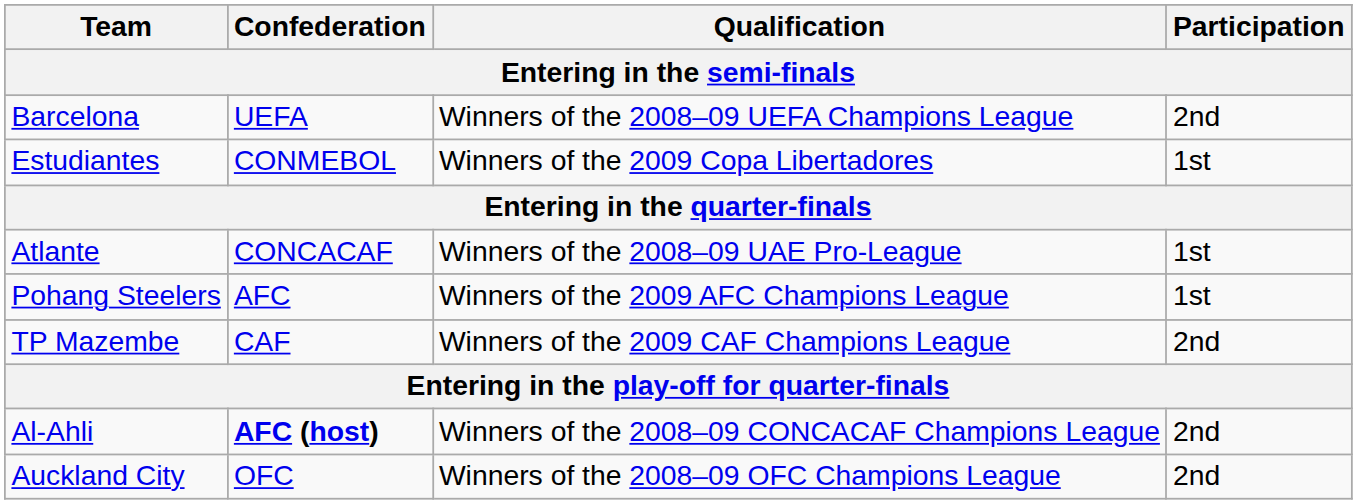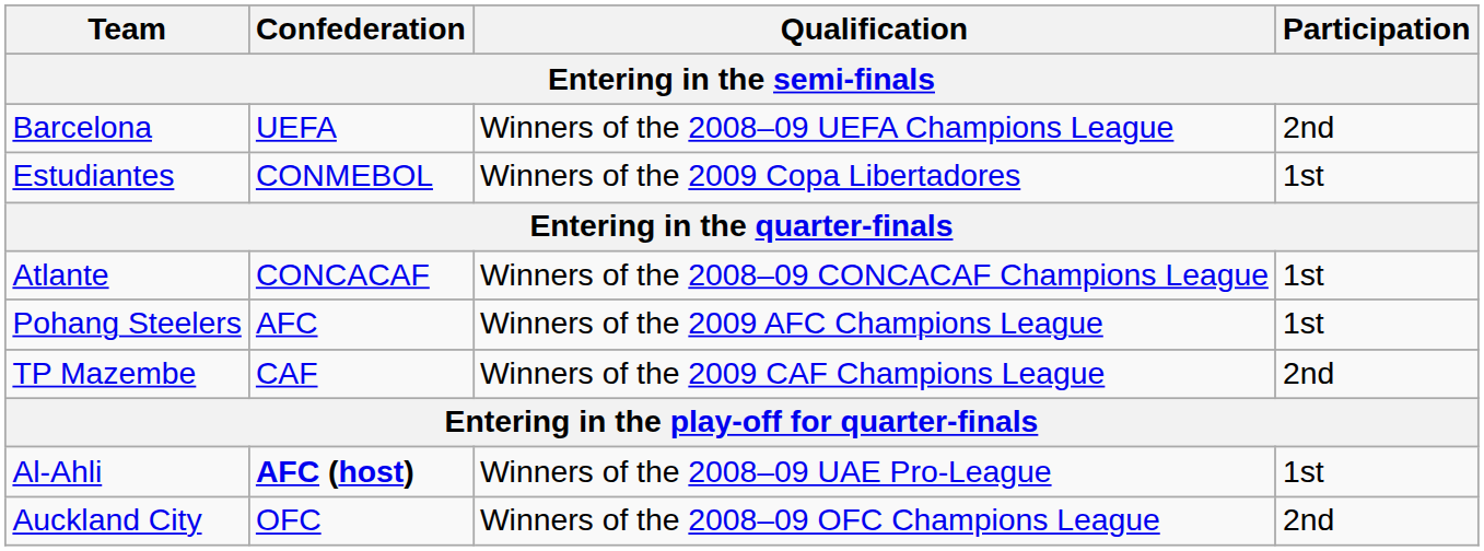 <table class="wikitable">
 <tr>
 <th>Team</th>
 <th>Confederation</th>
 <th>Qualification</th>
 <th>Participation</th>
 </tr>
 <tr>
 <th colspan=4>Entering in the <a href='#'>semi-finals</a></th>
 </tr>
 <tr>
 <td> <a href='#'>Barcelona</a></td>
 <td><a href='#'>UEFA</a></td>
 <td>Winners of the <a href='#'>2008–09 UEFA Champions League</a></td>
 <td>2nd </td>
 </tr>
 <tr>
 <td> <a href='#'>Estudiantes</a></td>
 <td><a href='#'>CONMEBOL</a></td>
 <td>Winners of the <a href='#'>2009 Copa Libertadores</a></td>
 <td>1st</td>
 </tr>
 <tr>
 <th colspan=4>Entering in the <a href='#'>quarter-finals</a></th>
 </tr>
 <tr>
 <td> <a href='#'>Atlante</a></td>
 <td><a href='#'>CONCACAF</a></td>
-<td>Winners of the <a href='#'>2008–09 UAE Pro-League</a></td>
+<td>Winners of the <a href='#'>2008–09 CONCACAF Champions League</a></td>
 <td>1st</td>
 </tr>
 <tr>
 <td> <a href='#'>Pohang Steelers</a></td>
 <td><a href='#'>AFC</a></td>
 <td>Winners of the <a href='#'>2009 AFC Champions League</a></td>
 <td>1st</td>
 </tr>
 <tr>
 <td> <a href='#'>TP Mazembe</a></td>
 <td><a href='#'>CAF</a></td>
 <td>Winners of the <a href='#'>2009 CAF Champions League</a></td>
 <td>2nd </td>
 </tr>
 <tr>
 <th colspan=4>Entering in the <a href='#'>play-off for quarter-finals</a></th>
 </tr>
 <tr>
 <td> <a href='#'>Al-Ahli</a></td>
 <td><strong><a href='#'>AFC</a> (<a href='#'>host</a>)</strong></td>
-<td>Winners of the <a href='#'>2008–09 CONCACAF Champions League</a></td>
-<td>2nd </td>
+<td>Winners of the <a href='#'>2008–09 UAE Pro-League</a></td>
+<td>1st</td>
 </tr>
 <tr>
 <td> <a href='#'>Auckland City</a></td>
 <td><a href='#'>OFC</a></td>
 <td>Winners of the <a href='#'>2008–09 OFC Champions League</a></td>
 <td>2nd </td>
 </tr>
 </table>
